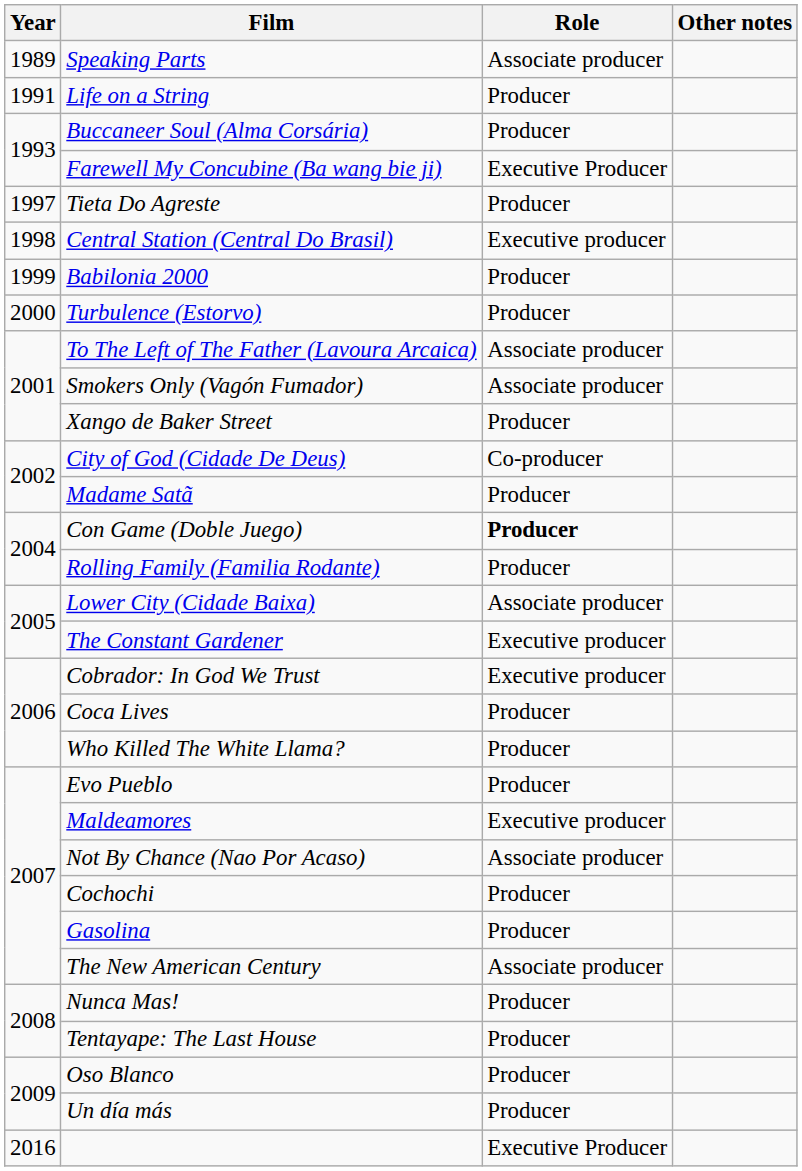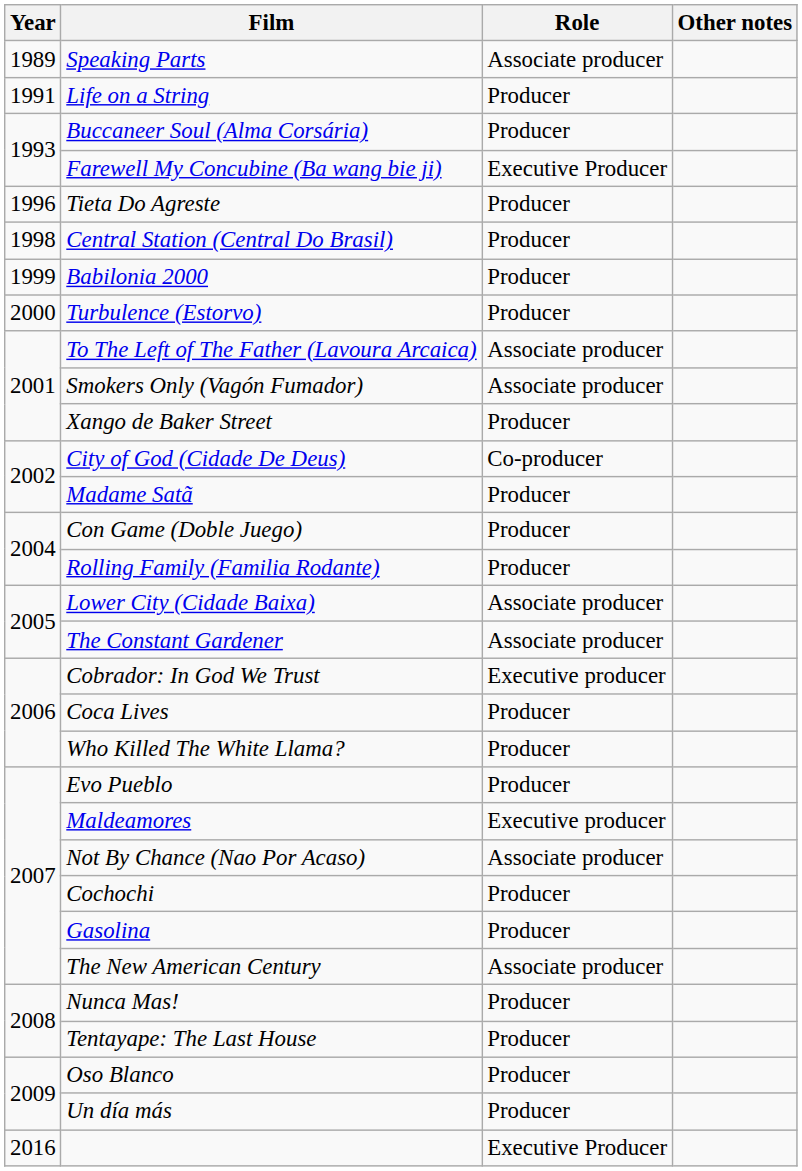 <table class="wikitable">
 <tr>
 <th>Year</th>
 <th>Film</th>
 <th>Role</th>
 <th>Other notes</th>
 </tr>
 <tr>
 <td rowspan="1">1989</td>
 <td><em><a href='#'>Speaking Parts</a></em></td>
 <td>Associate producer</td>
 <td></td>
 </tr>
 <tr>
 <td rowspan="1">1991</td>
 <td><em><a href='#'>Life on a String</a></em></td>
 <td>Producer</td>
 <td></td>
 </tr>
 <tr>
 <td rowspan="2">1993</td>
 <td><em><a href='#'>Buccaneer Soul (Alma Corsária)</a></em></td>
 <td>Producer</td>
 <td></td>
 </tr>
 <tr>
 <td><em><a href='#'>Farewell My Concubine (Ba wang bie ji)</a></em></td>
 <td>Executive Producer</td>
 <td></td>
 </tr>
 <tr>
-<td rowspan="1">1997</td>
+<td rowspan="1">1996</td>
 <td><em>Tieta Do Agreste</em></td>
 <td>Producer</td>
 <td></td>
 </tr>
 <tr>
 <td rowspan="1">1998</td>
 <td><em><a href='#'>Central Station (Central Do Brasil)</a></em></td>
-<td>Executive producer</td>
+<td>Producer</td>
 <td></td>
 </tr>
 <tr>
 <td rowspan="1">1999</td>
 <td><em><a href='#'>Babilonia 2000</a></em></td>
 <td>Producer</td>
 <td></td>
 </tr>
 <tr>
 <td rowspan="1">2000</td>
 <td><em><a href='#'>Turbulence (Estorvo)</a></em></td>
 <td>Producer</td>
 <td></td>
 </tr>
 <tr>
 <td rowspan="3">2001</td>
 <td><em><a href='#'>To The Left of The Father (Lavoura Arcaica)</a></em></td>
 <td>Associate producer</td>
 <td></td>
 </tr>
 <tr>
 <td><em>Smokers Only (Vagón Fumador)</em></td>
 <td>Associate producer</td>
 <td></td>
 </tr>
 <tr>
 <td><em>Xango de Baker Street</em></td>
 <td>Producer</td>
 <td></td>
 </tr>
 <tr>
 <td rowspan="2">2002</td>
 <td><em><a href='#'>City of God (Cidade De Deus)</a></em></td>
 <td>Co-producer</td>
 <td></td>
 </tr>
 <tr>
 <td><em><a href='#'>Madame Satã</a></em></td>
 <td>Producer</td>
 <td></td>
 </tr>
 <tr>
 <td rowspan="2">2004</td>
 <td><em>Con Game (Doble Juego)</em></td>
-<td><strong>Producer</strong></td>
+<td>Producer</td>
 <td></td>
 </tr>
 <tr>
 <td><em><a href='#'>Rolling Family (Familia Rodante)</a></em></td>
 <td>Producer</td>
 <td></td>
 </tr>
 <tr>
 <td rowspan="2">2005</td>
 <td><em><a href='#'>Lower City (Cidade Baixa)</a></em></td>
 <td>Associate producer</td>
 <td></td>
 </tr>
 <tr>
 <td><em><a href='#'>The Constant Gardener</a></em></td>
-<td>Executive producer</td>
+<td>Associate producer</td>
 <td></td>
 </tr>
 <tr>
 <td rowspan="3">2006</td>
 <td><em>Cobrador: In God We Trust</em></td>
 <td>Executive producer</td>
 <td></td>
 </tr>
 <tr>
 <td><em>Coca Lives</em></td>
 <td>Producer</td>
 <td></td>
 </tr>
 <tr>
 <td><em>Who Killed The White Llama?</em></td>
 <td>Producer</td>
 <td></td>
 </tr>
 <tr>
 <td rowspan="6">2007</td>
 <td><em>Evo Pueblo</em></td>
 <td>Producer</td>
 <td></td>
 </tr>
 <tr>
 <td><em><a href='#'>Maldeamores</a></em></td>
 <td>Executive producer</td>
 <td></td>
 </tr>
 <tr>
 <td><em>Not By Chance (Nao Por Acaso)</em></td>
 <td>Associate producer</td>
 <td></td>
 </tr>
 <tr>
 <td><em>Cochochi</em></td>
 <td>Producer</td>
 <td></td>
 </tr>
 <tr>
 <td><em><a href='#'>Gasolina</a></em></td>
 <td>Producer</td>
 <td></td>
 </tr>
 <tr>
 <td><em>The New American Century</em></td>
 <td>Associate producer</td>
 <td></td>
 </tr>
 <tr>
 <td rowspan="2">2008</td>
 <td><em>Nunca Mas!</em></td>
 <td>Producer</td>
 <td></td>
 </tr>
 <tr>
 <td><em>Tentayape: The Last House</em></td>
 <td>Producer</td>
 <td></td>
 </tr>
 <tr>
 <td rowspan="2">2009</td>
 <td><em>Oso Blanco</em></td>
 <td>Producer</td>
 <td></td>
 </tr>
 <tr>
 <td><em>Un día más</em></td>
 <td>Producer</td>
 <td></td>
 </tr>
 <tr>
 <td North Pole>2016</td>
 <td><em></em></td>
 <td>Executive Producer</td>
 <td></td>
 </tr>
 </table>
